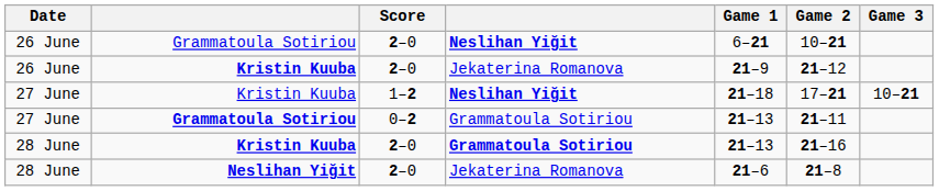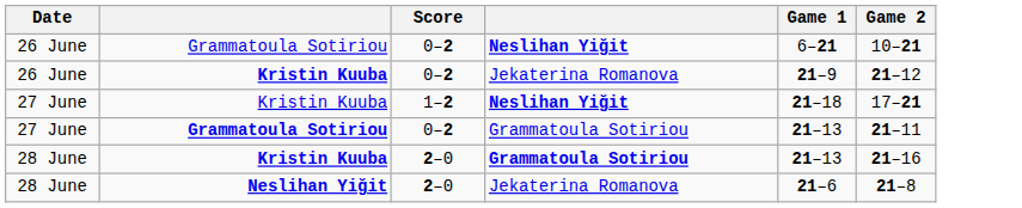 <table class="wikitable" style="text-align: center; font-size:90% ">
 <tr>
 <th width="60">Date</th>
 <th align="right" width="200"></th>
 <th width="60">Score</th>
 <th align="left" width="200"></th>
 <th width="50">Game 1</th>
 <th width="50">Game 2</th>
-<th width="50">Game 3</th>
 </tr>
 <tr>
 <td>26 June</td>
 <td align="right"><a href='#'>Grammatoula Sotiriou</a> </td>
-<td align="center"><strong>2</strong>–0</td>
+<td align="center">0–<strong>2</strong></td>
 <td align="left"><strong> <a href='#'>Neslihan Yiğit</a></strong></td>
 <td>6–<strong>21</strong></td>
 <td>10–<strong>21</strong></td>
-<td></td>
 </tr>
 <tr>
 <td>26 June</td>
 <td align="right"><strong><a href='#'>Kristin Kuuba</a> </strong></td>
-<td align="center"><strong>2</strong>–0</td>
+<td align="center">0–<strong>2</strong></td>
 <td align="left"> <a href='#'>Jekaterina Romanova</a></td>
 <td><strong>21</strong>–9</td>
 <td><strong>21</strong>–12</td>
-<td></td>
 </tr>
 <tr>
 <td>27 June</td>
 <td align="right"><a href='#'>Kristin Kuuba</a> </td>
 <td>1–<strong>2</strong></td>
 <td align="left"><strong> <a href='#'>Neslihan Yiğit</a></strong></td>
 <td><strong>21</strong>–18</td>
 <td>17–<strong>21</strong></td>
-<td>10–<strong>21</strong></td>
 </tr>
 <tr>
 <td>27 June</td>
 <td align="right"><strong><a href='#'>Grammatoula Sotiriou</a> </strong></td>
 <td align="center">0–<strong>2</strong></td>
 <td align="left"> <a href='#'>Grammatoula Sotiriou</a></td>
 <td><strong>21</strong>–13</td>
 <td><strong>21</strong>–11</td>
-<td></td>
 </tr>
 <tr>
 <td>28 June</td>
 <td align="right"><strong><a href='#'>Kristin Kuuba</a> </strong></td>
 <td align="center"><strong>2</strong>–0</td>
 <td align="left"><strong> <a href='#'>Grammatoula Sotiriou</a></strong></td>
 <td><strong>21</strong>–13</td>
 <td><strong>21</strong>–16</td>
-<td></td>
 </tr>
 <tr>
 <td>28 June</td>
 <td align="right"><strong><a href='#'>Neslihan Yiğit</a> </strong></td>
 <td align="center"><strong>2</strong>–0</td>
 <td align="left"> <a href='#'>Jekaterina Romanova</a></td>
 <td><strong>21</strong>–6</td>
 <td><strong>21</strong>–8</td>
-<td></td>
 </tr>
 </table>
